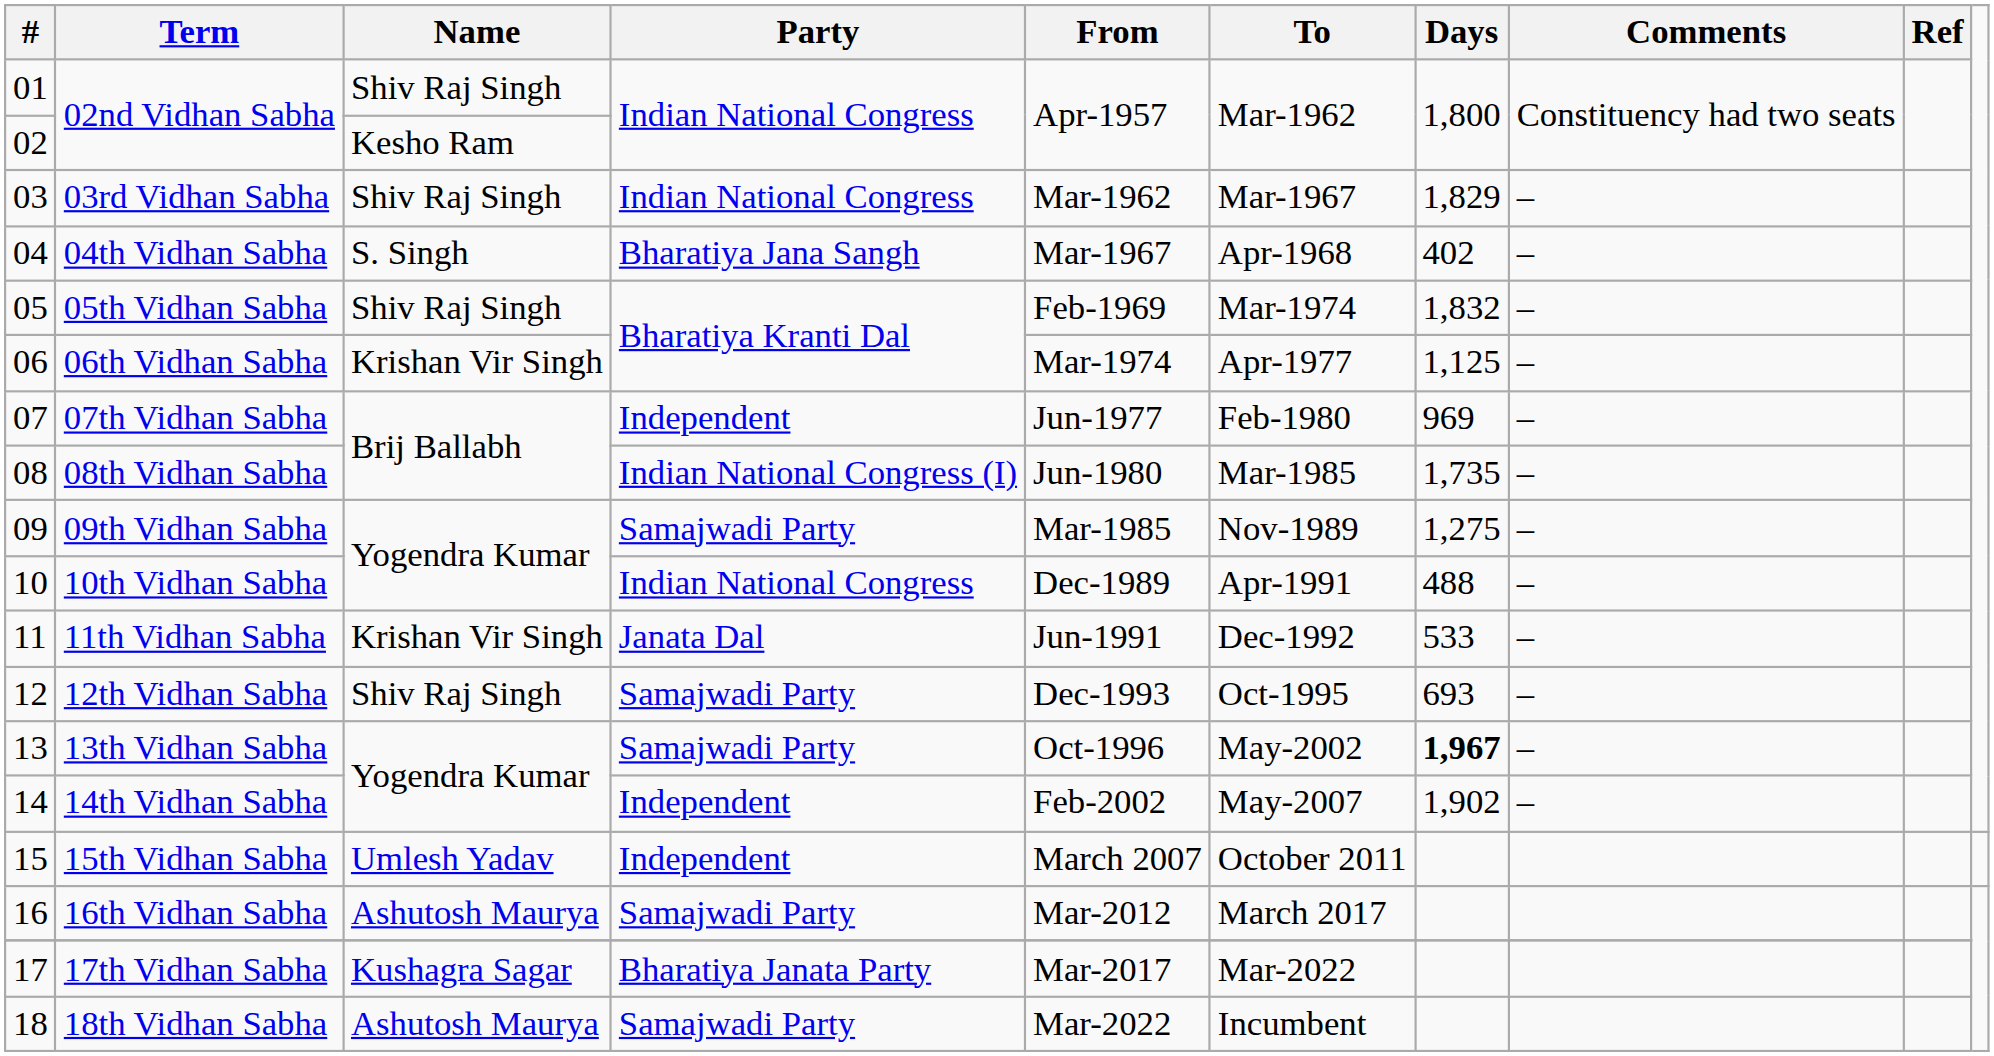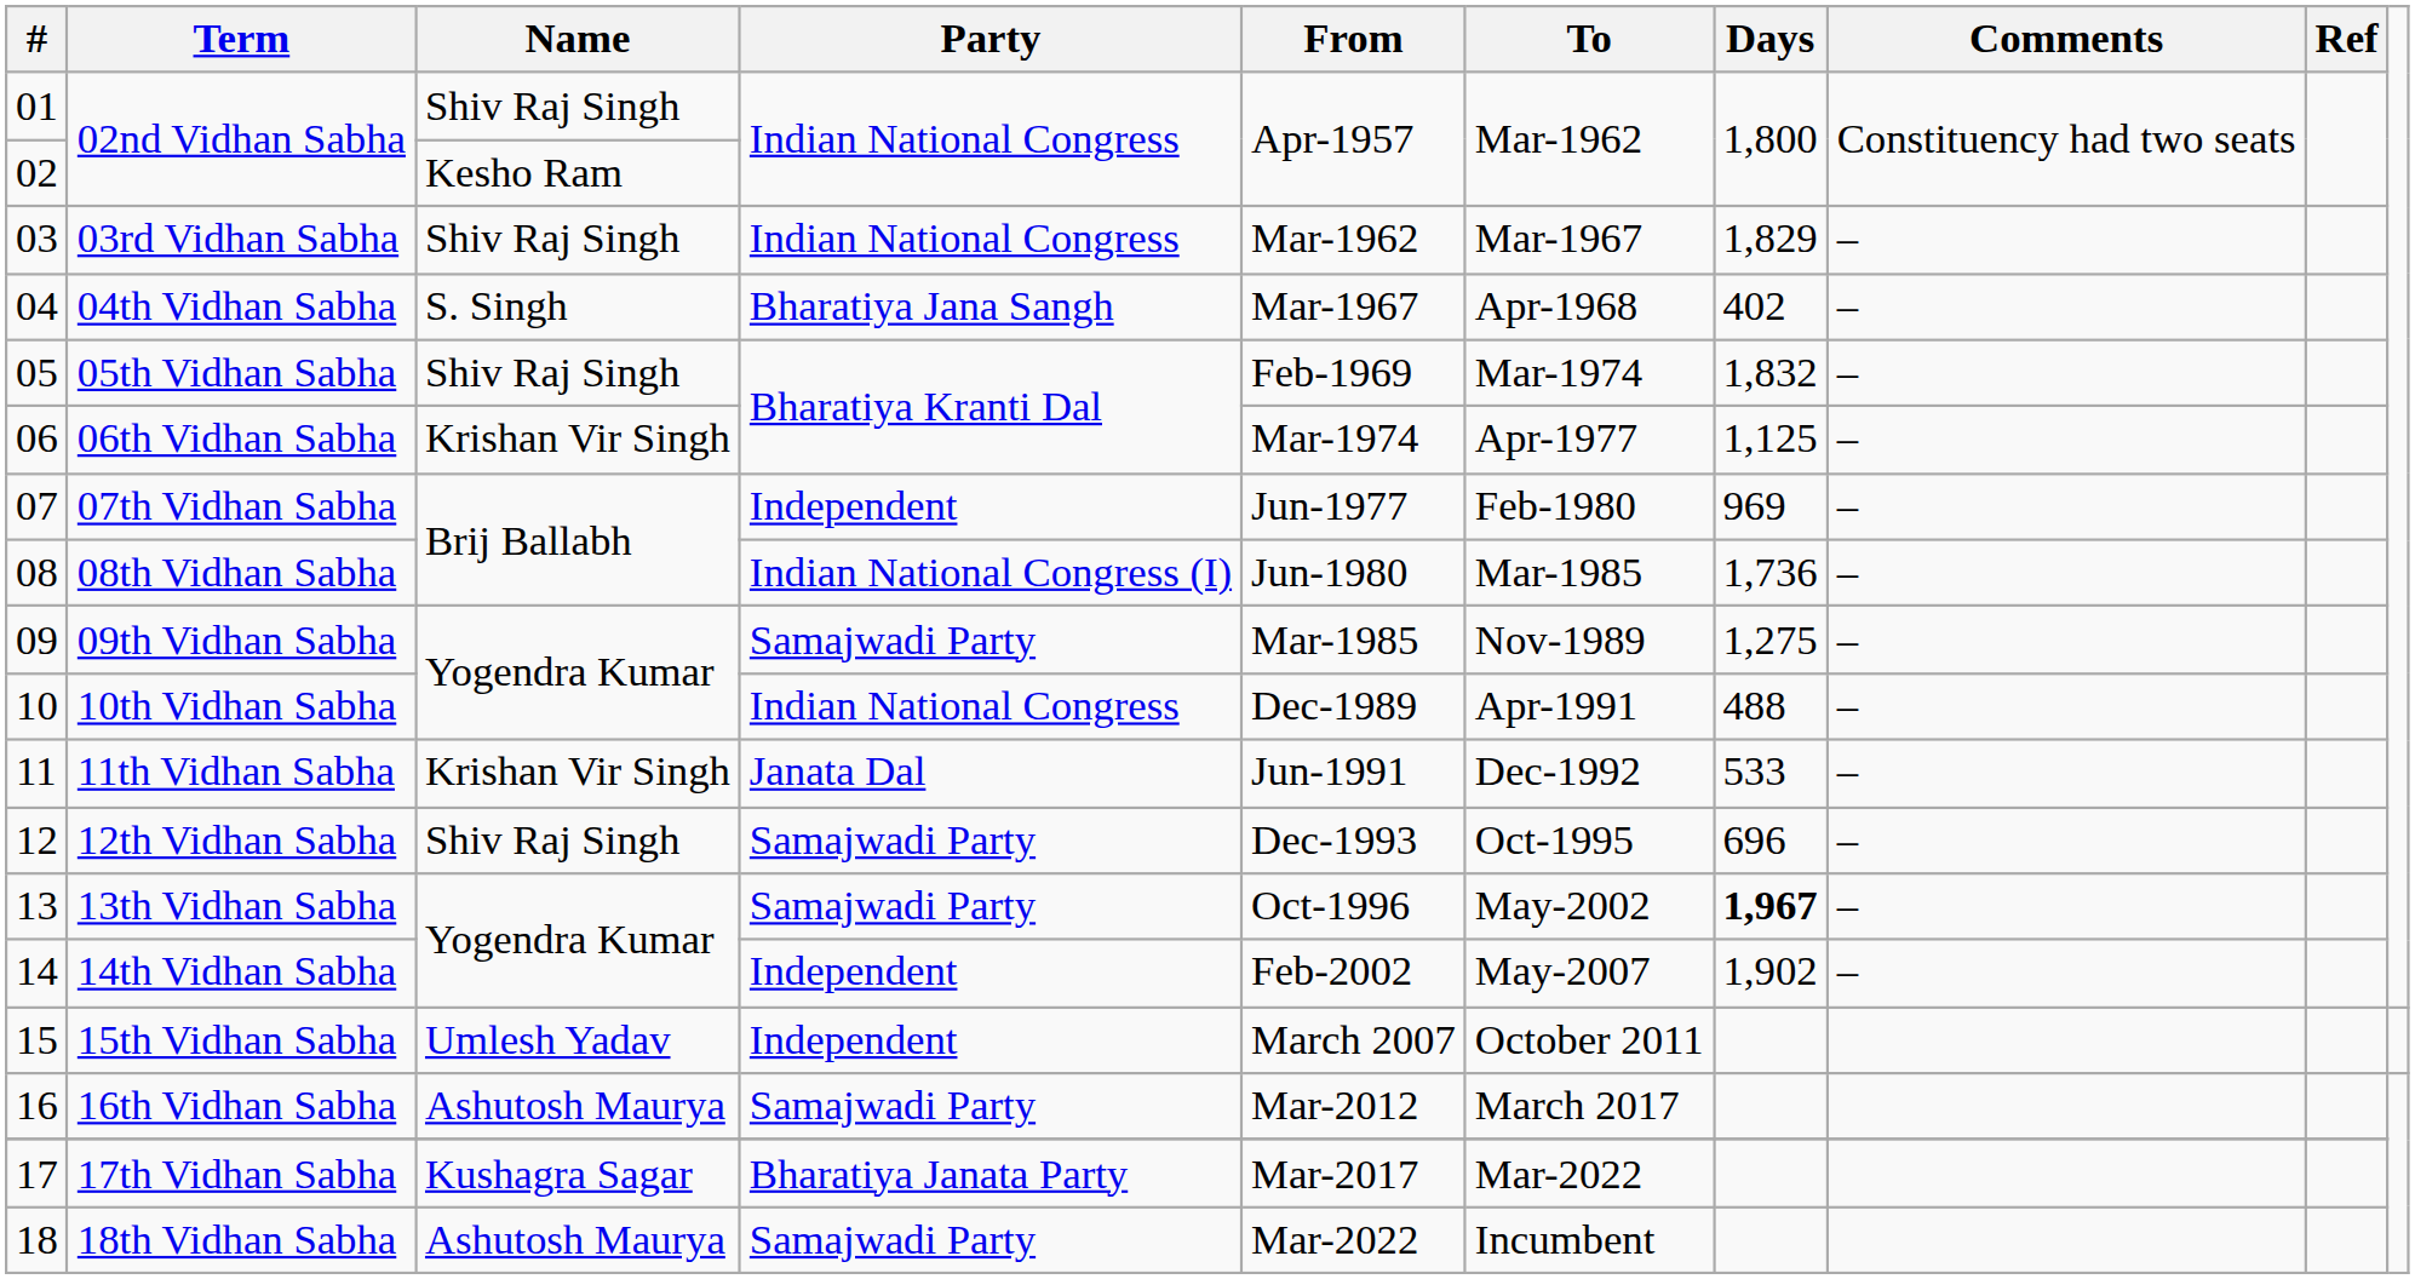 <table class="wikitable sortable">
 <tr>
 <th>#</th>
 <th><a href='#'>Term</a></th>
 <th>Name</th>
 <th>Party</th>
 <th>From</th>
 <th>To</th>
 <th>Days</th>
 <th>Comments</th>
 <th>Ref</th>
 </tr>
 <tr>
 <td>01</td>
 <td rowspan="2"><a href='#'>02nd Vidhan Sabha</a></td>
 <td>Shiv Raj Singh</td>
 <td rowspan="2"><a href='#'>Indian National Congress</a></td>
 <td rowspan="2">Apr-1957</td>
 <td rowspan="2">Mar-1962</td>
 <td rowspan="2">1,800</td>
 <td rowspan="2">Constituency had two seats</td>
 <td rowspan="2"></td>
 </tr>
 <tr>
 <td>02</td>
 <td>Kesho Ram</td>
 </tr>
 <tr>
 <td>03</td>
 <td><a href='#'>03rd Vidhan Sabha</a></td>
 <td>Shiv Raj Singh</td>
 <td><a href='#'>Indian National Congress</a></td>
 <td>Mar-1962</td>
 <td>Mar-1967</td>
 <td>1,829</td>
 <td>–</td>
 <td></td>
 </tr>
 <tr>
 <td>04</td>
 <td><a href='#'>04th Vidhan Sabha</a></td>
 <td>S. Singh</td>
 <td><a href='#'>Bharatiya Jana Sangh</a></td>
 <td>Mar-1967</td>
 <td>Apr-1968</td>
 <td>402</td>
 <td>–</td>
 <td></td>
 </tr>
 <tr>
 <td>05</td>
 <td><a href='#'>05th Vidhan Sabha</a></td>
 <td>Shiv Raj Singh</td>
 <td rowspan="2"><a href='#'>Bharatiya Kranti Dal</a></td>
 <td>Feb-1969</td>
 <td>Mar-1974</td>
 <td>1,832</td>
 <td>–</td>
 <td></td>
 </tr>
 <tr>
 <td>06</td>
 <td><a href='#'>06th Vidhan Sabha</a></td>
 <td>Krishan Vir Singh</td>
 <td>Mar-1974</td>
 <td>Apr-1977</td>
 <td>1,125</td>
 <td>–</td>
 <td></td>
 </tr>
 <tr>
 <td>07</td>
 <td><a href='#'>07th Vidhan Sabha</a></td>
 <td rowspan="2">Brij Ballabh</td>
 <td><a href='#'>Independent</a></td>
 <td>Jun-1977</td>
 <td>Feb-1980</td>
 <td>969</td>
 <td>–</td>
 <td></td>
 </tr>
 <tr>
 <td>08</td>
 <td><a href='#'>08th Vidhan Sabha</a></td>
 <td><a href='#'>Indian National Congress (I)</a></td>
 <td>Jun-1980</td>
 <td>Mar-1985</td>
-<td>1,735</td>
+<td>1,736</td>
 <td>–</td>
 <td></td>
 </tr>
 <tr>
 <td>09</td>
 <td><a href='#'>09th Vidhan Sabha</a></td>
 <td rowspan="2">Yogendra Kumar</td>
 <td><a href='#'>Samajwadi Party</a></td>
 <td>Mar-1985</td>
 <td>Nov-1989</td>
 <td>1,275</td>
 <td>–</td>
 <td></td>
 </tr>
 <tr>
 <td>10</td>
 <td><a href='#'>10th Vidhan Sabha</a></td>
 <td><a href='#'>Indian National Congress</a></td>
 <td>Dec-1989</td>
 <td>Apr-1991</td>
 <td>488</td>
 <td>–</td>
 <td></td>
 </tr>
 <tr>
 <td>11</td>
 <td><a href='#'>11th Vidhan Sabha</a></td>
 <td>Krishan Vir Singh</td>
 <td><a href='#'>Janata Dal</a></td>
 <td>Jun-1991</td>
 <td>Dec-1992</td>
 <td>533</td>
 <td>–</td>
 <td></td>
 </tr>
 <tr>
 <td>12</td>
 <td><a href='#'>12th Vidhan Sabha</a></td>
 <td>Shiv Raj Singh</td>
 <td><a href='#'>Samajwadi Party</a></td>
 <td>Dec-1993</td>
 <td>Oct-1995</td>
-<td>693</td>
+<td>696</td>
 <td>–</td>
 <td></td>
 </tr>
 <tr>
 <td>13</td>
 <td><a href='#'>13th Vidhan Sabha</a></td>
 <td rowspan="2">Yogendra Kumar</td>
 <td><a href='#'>Samajwadi Party</a></td>
 <td>Oct-1996</td>
 <td>May-2002</td>
 <td><strong>1,967</strong></td>
 <td>–</td>
 <td></td>
 </tr>
 <tr>
 <td>14</td>
 <td><a href='#'>14th Vidhan Sabha</a></td>
 <td><a href='#'>Independent</a></td>
 <td>Feb-2002</td>
 <td>May-2007</td>
 <td>1,902</td>
 <td>–</td>
 <td></td>
 </tr>
 <tr>
 <td>15</td>
 <td><a href='#'>15th Vidhan Sabha</a></td>
 <td><a href='#'>Umlesh Yadav</a></td>
 <td><a href='#'>Independent</a></td>
 <td>March 2007</td>
 <td>October 2011</td>
 <td></td>
 <td></td>
 <td></td>
 <td></td>
 </tr>
 <tr>
 <td>16</td>
 <td><a href='#'>16th Vidhan Sabha</a></td>
 <td><a href='#'>Ashutosh Maurya</a></td>
 <td><a href='#'>Samajwadi Party</a></td>
 <td>Mar-2012</td>
 <td>March 2017</td>
 <td></td>
 <td></td>
 <td></td>
 </tr>
 <tr>
 </tr>
 <tr>
 <td>17</td>
 <td><a href='#'>17th Vidhan Sabha</a></td>
 <td><a href='#'>Kushagra Sagar</a></td>
 <td><a href='#'>Bharatiya Janata Party</a></td>
 <td>Mar-2017</td>
 <td>Mar-2022</td>
 <td></td>
 <td></td>
 <td></td>
 </tr>
 <tr>
 <td>18</td>
 <td><a href='#'>18th Vidhan Sabha</a></td>
 <td><a href='#'>Ashutosh Maurya</a></td>
 <td><a href='#'>Samajwadi Party</a></td>
 <td>Mar-2022</td>
 <td>Incumbent</td>
 <td></td>
 <td></td>
 <td></td>
 </tr>
 <tr>
 </tr>
 </table>
